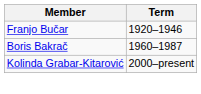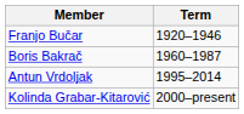 <table class="wikitable">
 <tr>
 <th>Member</th>
 <th>Term</th>
 </tr>
 <tr>
 <td><a href='#'>Franjo Bučar</a></td>
 <td>1920–1946</td>
 </tr>
 <tr>
 <td><a href='#'>Boris Bakrač</a></td>
 <td>1960–1987</td>
 </tr>
 <tr>
+<td><a href='#'>Antun Vrdoljak</a></td>
+<td>1995–2014</td>
+</tr>
+<tr>
 <td><a href='#'>Kolinda Grabar-Kitarović</a></td>
 <td>2000–present</td>
 </tr>
 </table>
